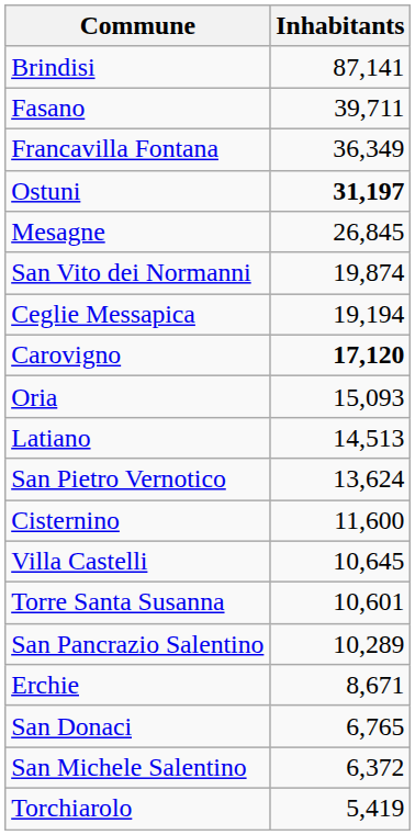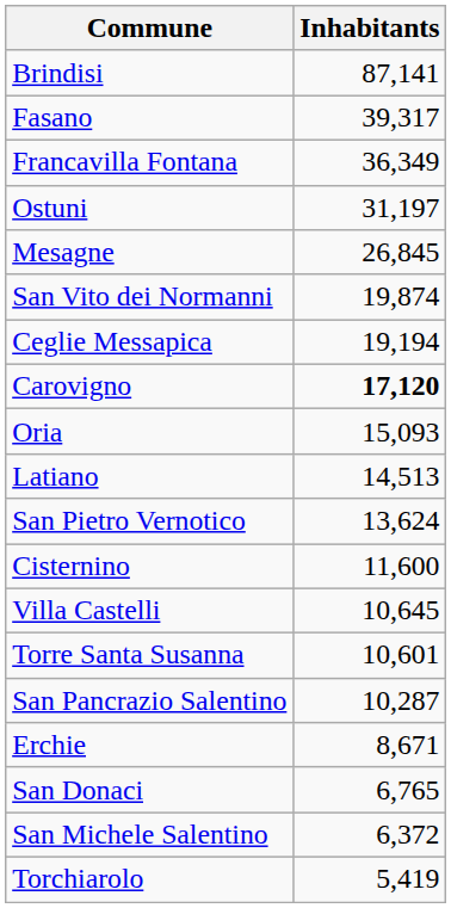 <table class="wikitable">
 <tr>
 <th>Commune</th>
 <th>Inhabitants</th>
 </tr>
 <tr>
 <td><a href='#'>Brindisi</a></td>
 <td align="right">87,141</td>
 </tr>
 <tr>
 <td><a href='#'>Fasano</a></td>
-<td align="right">39,711</td>
+<td align="right">39,317</td>
 </tr>
 <tr>
 <td><a href='#'>Francavilla Fontana</a></td>
 <td align="right">36,349</td>
 </tr>
 <tr>
 <td><a href='#'>Ostuni</a></td>
-<td align="right"><strong>31,197</strong></td>
+<td align="right">31,197</td>
 </tr>
 <tr>
 <td><a href='#'>Mesagne</a></td>
 <td align="right">26,845</td>
 </tr>
 <tr>
 <td><a href='#'>San Vito dei Normanni</a></td>
 <td align="right">19,874</td>
 </tr>
 <tr>
 <td><a href='#'>Ceglie Messapica</a></td>
 <td align="right">19,194</td>
 </tr>
 <tr>
 <td><a href='#'>Carovigno</a></td>
 <td align="right"><strong>17,120</strong></td>
 </tr>
 <tr>
 <td><a href='#'>Oria</a></td>
 <td align="right">15,093</td>
 </tr>
 <tr>
 <td><a href='#'>Latiano</a></td>
 <td align="right">14,513</td>
 </tr>
 <tr>
 <td><a href='#'>San Pietro Vernotico</a></td>
 <td align="right">13,624</td>
 </tr>
 <tr>
 <td><a href='#'>Cisternino</a></td>
 <td align="right">11,600</td>
 </tr>
 <tr>
 <td><a href='#'>Villa Castelli</a></td>
 <td align="right">10,645</td>
 </tr>
 <tr>
 <td><a href='#'>Torre Santa Susanna</a></td>
 <td align="right">10,601</td>
 </tr>
 <tr>
 <td><a href='#'>San Pancrazio Salentino</a></td>
-<td align="right">10,289</td>
+<td align="right">10,287</td>
 </tr>
 <tr>
 <td><a href='#'>Erchie</a></td>
 <td align="right">8,671</td>
 </tr>
 <tr>
 <td><a href='#'>San Donaci</a></td>
 <td align="right">6,765</td>
 </tr>
 <tr>
 <td><a href='#'>San Michele Salentino</a></td>
 <td align="right">6,372</td>
 </tr>
 <tr>
 <td><a href='#'>Torchiarolo</a></td>
 <td align="right">5,419</td>
 </tr>
 <tr>
 </tr>
 </table>
